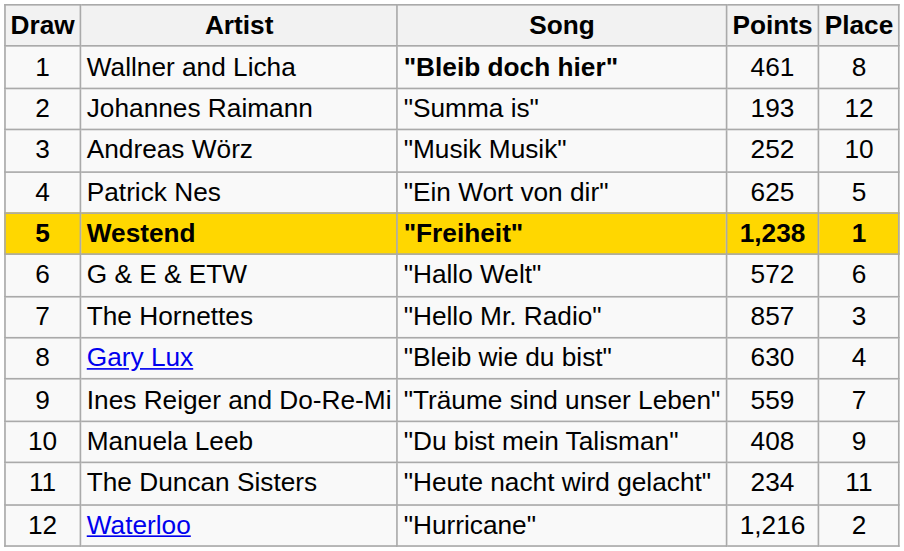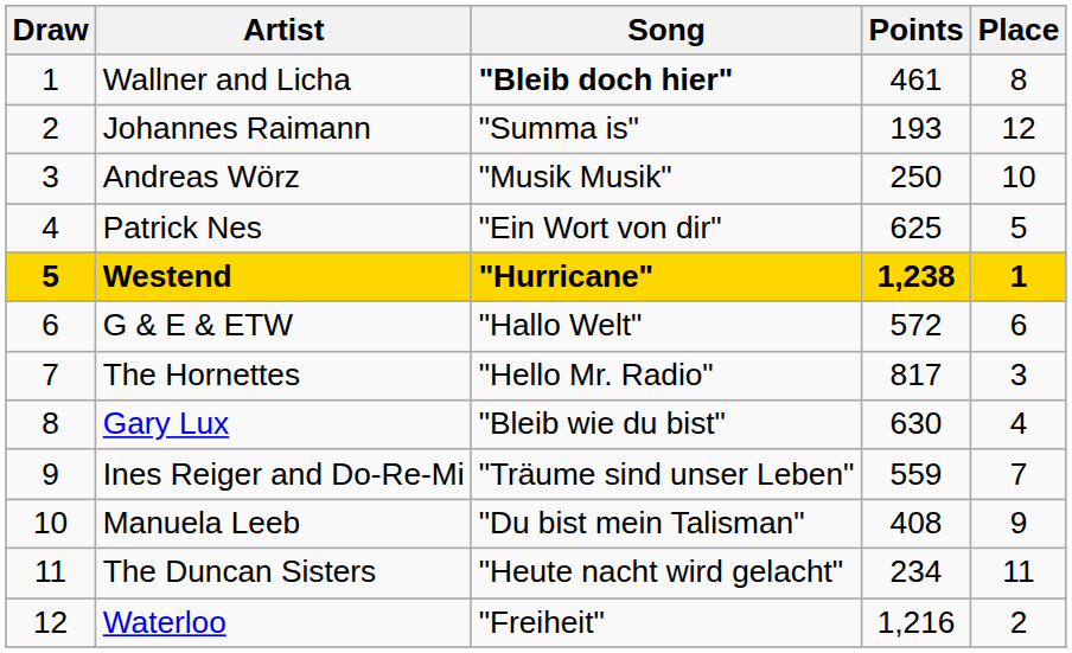 <table class="sortable wikitable" style="margin: 1em auto 1em auto; text-align:center">
 <tr>
 <th>Draw</th>
 <th>Artist</th>
 <th>Song</th>
 <th>Points</th>
 <th>Place</th>
 </tr>
 <tr>
 <td>1</td>
 <td align="left">Wallner and Licha</td>
 <td align="left"><strong>"Bleib doch hier"</strong></td>
 <td>461</td>
 <td>8</td>
 </tr>
 <tr>
 <td>2</td>
 <td align="left">Johannes Raimann</td>
 <td align="left">"Summa is"</td>
 <td>193</td>
 <td>12</td>
 </tr>
 <tr>
 <td>3</td>
 <td align="left">Andreas Wörz</td>
 <td align="left">"Musik Musik"</td>
-<td>252</td>
+<td>250</td>
 <td>10</td>
 </tr>
 <tr>
 <td>4</td>
 <td align="left">Patrick Nes</td>
 <td align="left">"Ein Wort von dir"</td>
 <td>625</td>
 <td>5</td>
 </tr>
 <tr style="font-weight:bold; background:gold;">
 <td>5</td>
 <td align="left">Westend</td>
-<td align="left">"Freiheit"</td>
+<td align="left">"Hurricane"</td>
 <td>1,238</td>
 <td>1</td>
 </tr>
 <tr>
 <td>6</td>
 <td align="left">G & E & ETW</td>
 <td align="left">"Hallo Welt"</td>
 <td>572</td>
 <td>6</td>
 </tr>
 <tr>
 <td>7</td>
 <td align="left">The Hornettes</td>
 <td align="left">"Hello Mr. Radio"</td>
-<td>857</td>
+<td>817</td>
 <td>3</td>
 </tr>
 <tr>
 <td>8</td>
 <td align="left"><a href='#'>Gary Lux</a></td>
 <td align="left">"Bleib wie du bist"</td>
 <td>630</td>
 <td>4</td>
 </tr>
 <tr>
 <td>9</td>
 <td align="left">Ines Reiger and Do-Re-Mi</td>
 <td align="left">"Träume sind unser Leben"</td>
 <td>559</td>
 <td>7</td>
 </tr>
 <tr>
 <td>10</td>
 <td align="left">Manuela Leeb</td>
 <td align="left">"Du bist mein Talisman"</td>
 <td>408</td>
 <td>9</td>
 </tr>
 <tr>
 <td>11</td>
 <td align="left">The Duncan Sisters</td>
 <td align="left">"Heute nacht wird gelacht"</td>
 <td>234</td>
 <td>11</td>
 </tr>
 <tr>
 <td>12</td>
 <td align="left"><a href='#'>Waterloo</a></td>
-<td align="left">"Hurricane"</td>
+<td align="left">"Freiheit"</td>
 <td>1,216</td>
 <td>2</td>
 </tr>
 </table>
